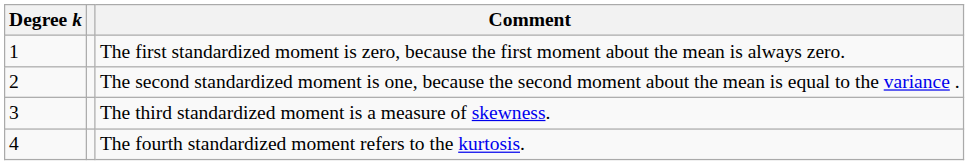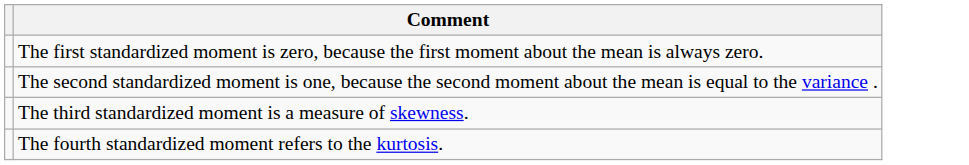 <table class="wikitable">
 <tr>
-<th>Degree <em>k</em></th>
 <th></th>
 <th>Comment</th>
 </tr>
 <tr>
-<td>1</td>
 <td></td>
 <td>The first standardized moment is zero, because the first moment about the mean is always zero.</td>
 </tr>
 <tr>
-<td>2</td>
 <td></td>
 <td>The second standardized moment is one, because the second moment about the mean is equal to the <a href='#'>variance</a> .</td>
 </tr>
 <tr>
-<td>3</td>
 <td></td>
 <td>The third standardized moment is a measure of <a href='#'>skewness</a>.</td>
 </tr>
 <tr>
-<td>4</td>
 <td></td>
 <td>The fourth standardized moment refers to the <a href='#'>kurtosis</a>.</td>
 </tr>
 </table>
